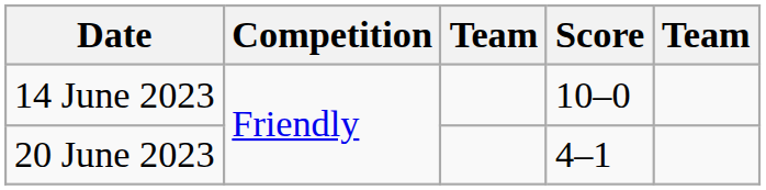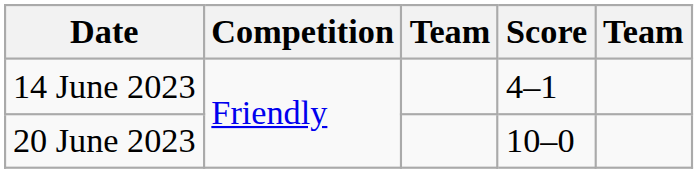 <table class="wikitable">
 <tr>
 <th>Date</th>
 <th>Competition</th>
 <th>Team</th>
 <th>Score</th>
 <th>Team</th>
 </tr>
 <tr>
 <td>14 June 2023</td>
 <td rowspan="2"><a href='#'>Friendly</a></td>
 <td></td>
-<td>10–0</td>
+<td>4–1</td>
 <td></td>
 </tr>
 <tr>
 <td>20 June 2023</td>
 <td></td>
-<td>4–1</td>
+<td>10–0</td>
 <td></td>
 </tr>
 </table>
